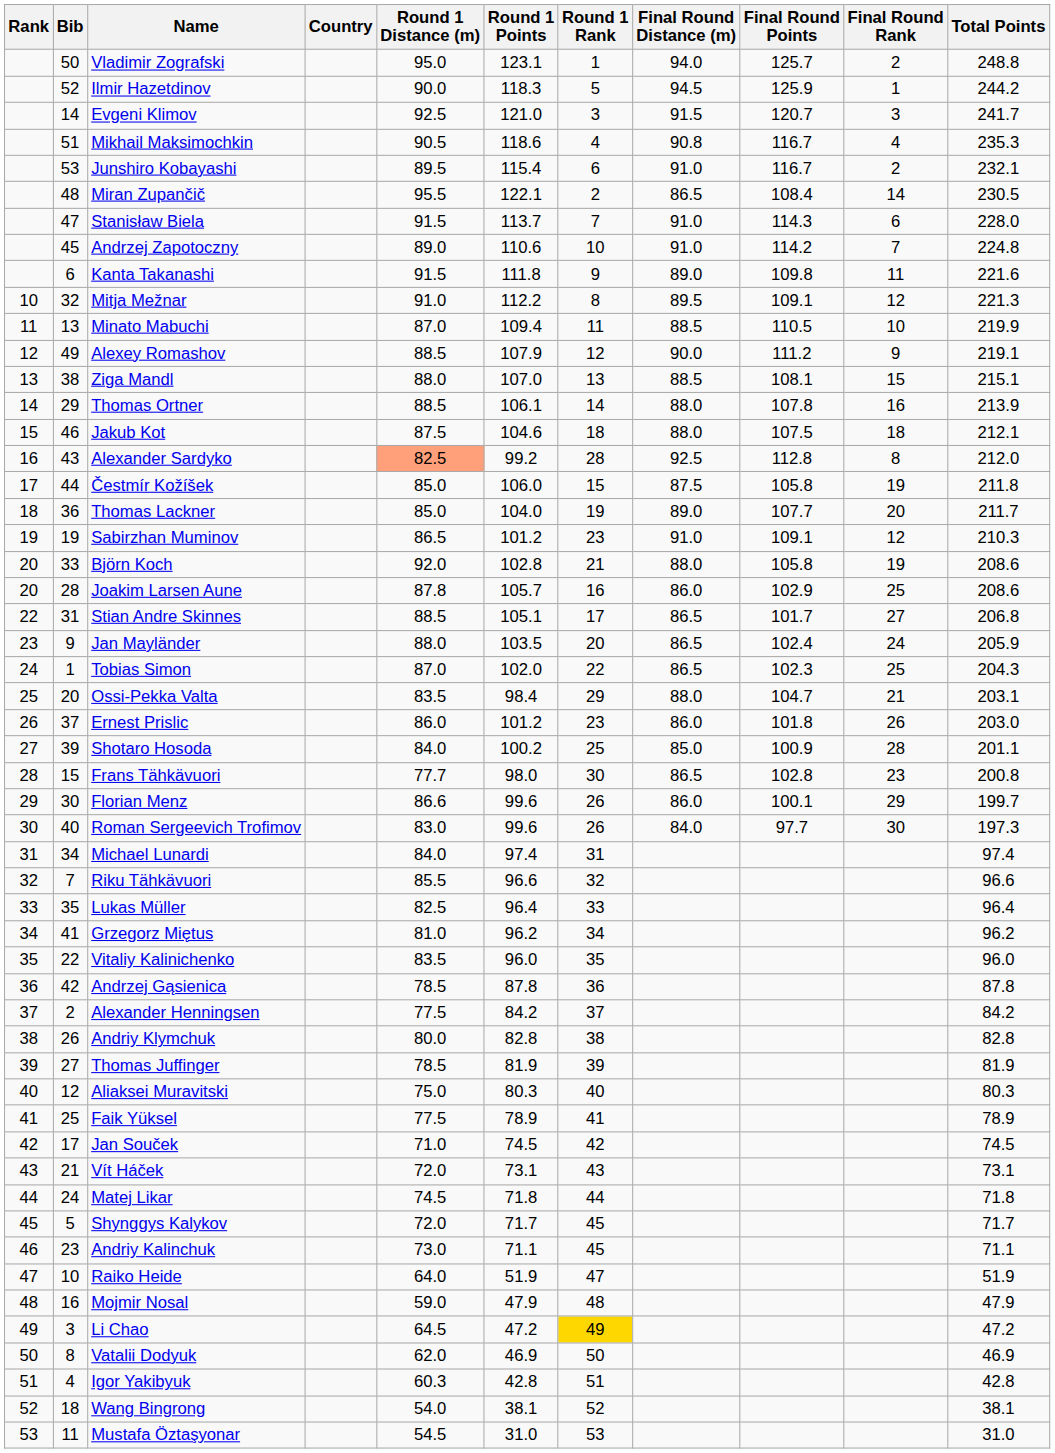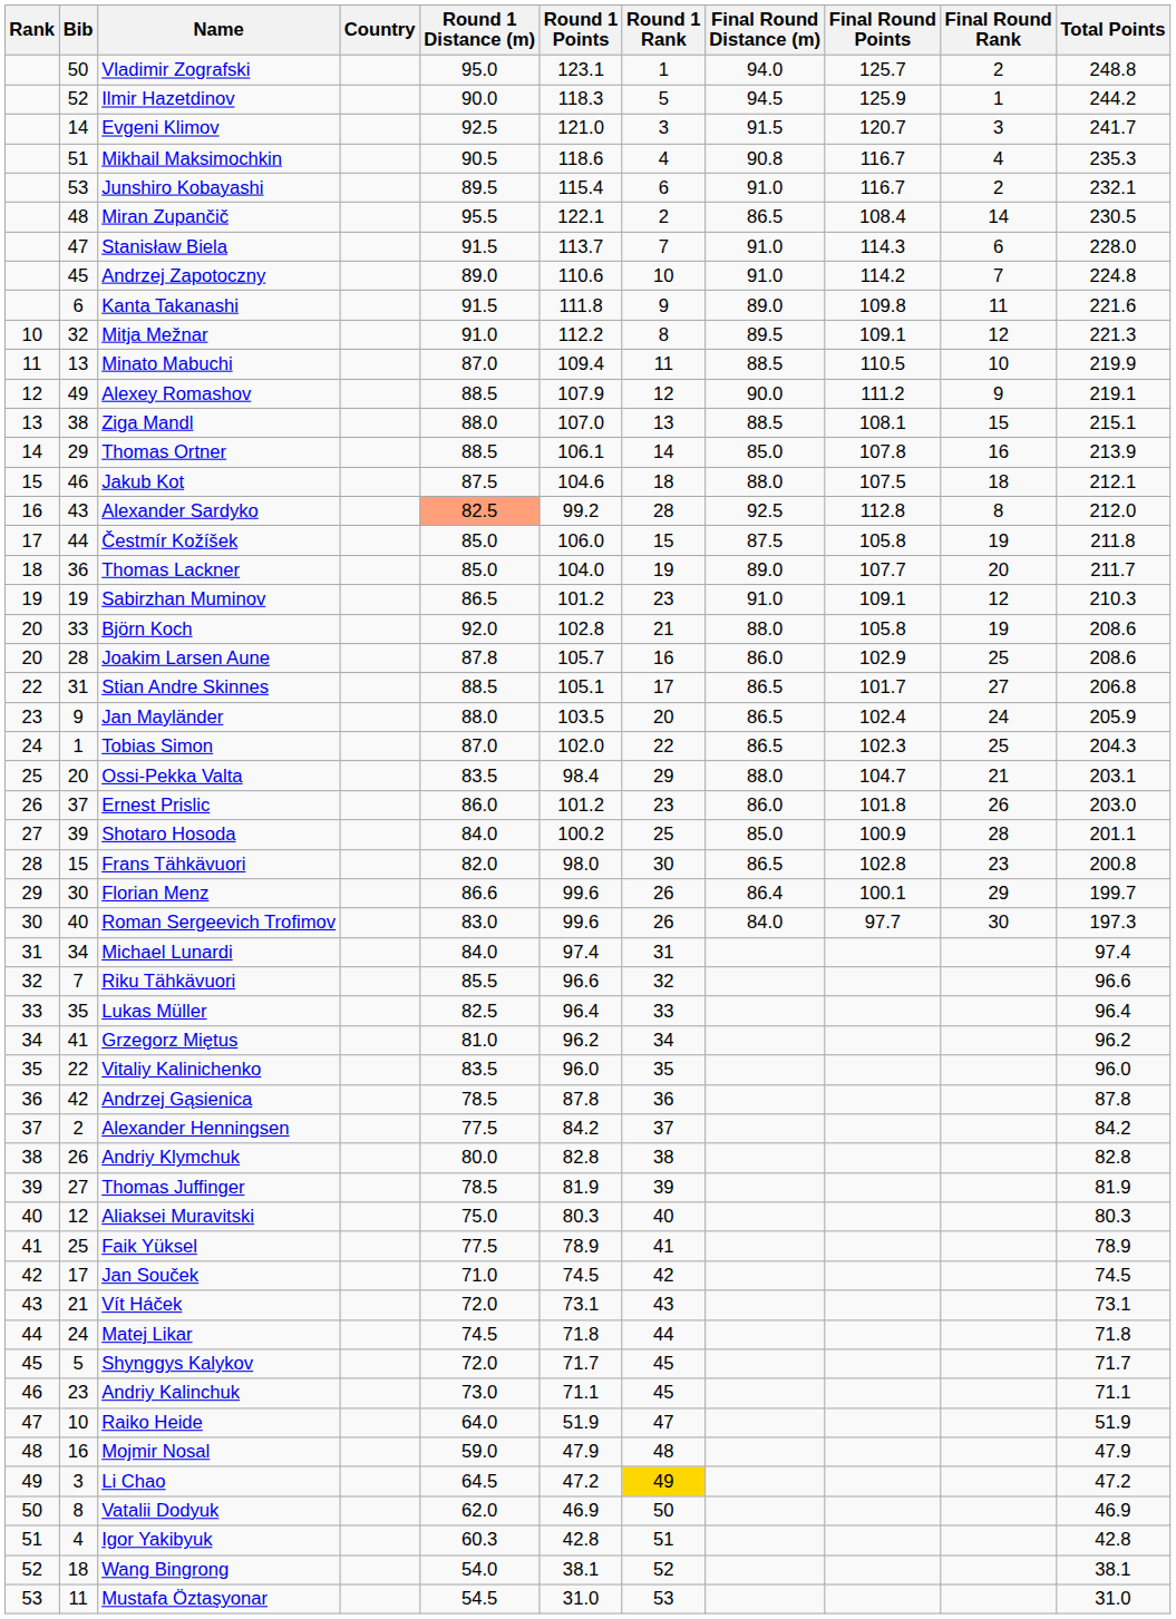 <table class="wikitable sortable" style="text-align:center">
 <tr>
 <th>Rank</th>
 <th>Bib</th>
 <th>Name</th>
 <th>Country</th>
 <th>Round 1<br>Distance (m)</th>
 <th>Round 1<br>Points</th>
 <th>Round 1<br>Rank</th>
 <th>Final Round <br>Distance (m)</th>
 <th>Final Round <br>Points</th>
 <th>Final Round<br> Rank</th>
 <th>Total Points</th>
 </tr>
 <tr>
 <td></td>
 <td>50</td>
 <td align=left><a href='#'>Vladimir Zografski</a></td>
 <td align=left></td>
 <td>95.0</td>
 <td>123.1</td>
 <td>1</td>
 <td>94.0</td>
 <td>125.7</td>
 <td>2</td>
 <td>248.8</td>
 </tr>
 <tr>
 <td></td>
 <td>52</td>
 <td align=left><a href='#'>Ilmir Hazetdinov</a></td>
 <td align=left></td>
 <td>90.0</td>
 <td>118.3</td>
 <td>5</td>
 <td>94.5</td>
 <td>125.9</td>
 <td>1</td>
 <td>244.2</td>
 </tr>
 <tr>
 <td></td>
 <td>14</td>
 <td align=left><a href='#'>Evgeni Klimov</a></td>
 <td align=left></td>
 <td>92.5</td>
 <td>121.0</td>
 <td>3</td>
 <td>91.5</td>
 <td>120.7</td>
 <td>3</td>
 <td>241.7</td>
 </tr>
 <tr>
 <td></td>
 <td>51</td>
 <td align=left><a href='#'>Mikhail Maksimochkin</a></td>
 <td align=left></td>
 <td>90.5</td>
 <td>118.6</td>
 <td>4</td>
 <td>90.8</td>
 <td>116.7</td>
 <td>4</td>
 <td>235.3</td>
 </tr>
 <tr>
 <td></td>
 <td>53</td>
 <td align=left><a href='#'>Junshiro Kobayashi</a></td>
 <td align=left></td>
 <td>89.5</td>
 <td>115.4</td>
 <td>6</td>
 <td>91.0</td>
 <td>116.7</td>
 <td>2</td>
 <td>232.1</td>
 </tr>
 <tr>
 <td></td>
 <td>48</td>
 <td align=left><a href='#'>Miran Zupančič</a></td>
 <td align=left></td>
 <td>95.5</td>
 <td>122.1</td>
 <td>2</td>
 <td>86.5</td>
 <td>108.4</td>
 <td>14</td>
 <td>230.5</td>
 </tr>
 <tr>
 <td></td>
 <td>47</td>
 <td align=left><a href='#'>Stanisław Biela</a></td>
 <td align=left></td>
 <td>91.5</td>
 <td>113.7</td>
 <td>7</td>
 <td>91.0</td>
 <td>114.3</td>
 <td>6</td>
 <td>228.0</td>
 </tr>
 <tr>
 <td></td>
 <td>45</td>
 <td align=left><a href='#'>Andrzej Zapotoczny</a></td>
 <td align=left></td>
 <td>89.0</td>
 <td>110.6</td>
 <td>10</td>
 <td>91.0</td>
 <td>114.2</td>
 <td>7</td>
 <td>224.8</td>
 </tr>
 <tr>
 <td></td>
 <td>6</td>
 <td align=left><a href='#'>Kanta Takanashi</a></td>
 <td align=left></td>
 <td>91.5</td>
 <td>111.8</td>
 <td>9</td>
 <td>89.0</td>
 <td>109.8</td>
 <td>11</td>
 <td>221.6</td>
 </tr>
 <tr>
 <td>10</td>
 <td>32</td>
 <td align=left><a href='#'>Mitja Mežnar</a></td>
 <td align=left></td>
 <td>91.0</td>
 <td>112.2</td>
 <td>8</td>
 <td>89.5</td>
 <td>109.1</td>
 <td>12</td>
 <td>221.3</td>
 </tr>
 <tr>
 <td>11</td>
 <td>13</td>
 <td align=left><a href='#'>Minato Mabuchi</a></td>
 <td align=left></td>
 <td>87.0</td>
 <td>109.4</td>
 <td>11</td>
 <td>88.5</td>
 <td>110.5</td>
 <td>10</td>
 <td>219.9</td>
 </tr>
 <tr>
 <td>12</td>
 <td>49</td>
 <td align=left><a href='#'>Alexey Romashov</a></td>
 <td align=left></td>
 <td>88.5</td>
 <td>107.9</td>
 <td>12</td>
 <td>90.0</td>
 <td>111.2</td>
 <td>9</td>
 <td>219.1</td>
 </tr>
 <tr>
 <td>13</td>
 <td>38</td>
 <td align=left><a href='#'>Ziga Mandl</a></td>
 <td align=left></td>
 <td>88.0</td>
 <td>107.0</td>
 <td>13</td>
 <td>88.5</td>
 <td>108.1</td>
 <td>15</td>
 <td>215.1</td>
 </tr>
 <tr>
 <td>14</td>
 <td>29</td>
 <td align=left><a href='#'>Thomas Ortner</a></td>
 <td align=left></td>
 <td>88.5</td>
 <td>106.1</td>
 <td>14</td>
-<td>88.0</td>
+<td>85.0</td>
 <td>107.8</td>
 <td>16</td>
 <td>213.9</td>
 </tr>
 <tr>
 <td>15</td>
 <td>46</td>
 <td align=left><a href='#'>Jakub Kot</a></td>
 <td align=left></td>
 <td>87.5</td>
 <td>104.6</td>
 <td>18</td>
 <td>88.0</td>
 <td>107.5</td>
 <td>18</td>
 <td>212.1</td>
 </tr>
 <tr>
 <td>16</td>
 <td>43</td>
 <td align=left><a href='#'>Alexander Sardyko</a></td>
 <td align=left></td>
 <td style="background: lightsalmon;">82.5</td>
 <td>99.2</td>
 <td>28</td>
 <td>92.5</td>
 <td>112.8</td>
 <td>8</td>
 <td>212.0</td>
 </tr>
 <tr>
 <td>17</td>
 <td>44</td>
 <td align=left><a href='#'>Čestmír Kožíšek</a></td>
 <td align=left></td>
 <td>85.0</td>
 <td>106.0</td>
 <td>15</td>
 <td>87.5</td>
 <td>105.8</td>
 <td>19</td>
 <td>211.8</td>
 </tr>
 <tr>
 <td>18</td>
 <td>36</td>
 <td align=left><a href='#'>Thomas Lackner</a></td>
 <td align=left></td>
 <td>85.0</td>
 <td>104.0</td>
 <td>19</td>
 <td>89.0</td>
 <td>107.7</td>
 <td>20</td>
 <td>211.7</td>
 </tr>
 <tr>
 <td>19</td>
 <td>19</td>
 <td align=left><a href='#'>Sabirzhan Muminov</a></td>
 <td align=left></td>
 <td>86.5</td>
 <td>101.2</td>
 <td>23</td>
 <td>91.0</td>
 <td>109.1</td>
 <td>12</td>
 <td>210.3</td>
 </tr>
 <tr>
 <td>20</td>
 <td>33</td>
 <td align=left><a href='#'>Björn Koch</a></td>
 <td align=left></td>
 <td>92.0</td>
 <td>102.8</td>
 <td>21</td>
 <td>88.0</td>
 <td>105.8</td>
 <td>19</td>
 <td>208.6</td>
 </tr>
 <tr>
 <td>20</td>
 <td>28</td>
 <td align=left><a href='#'>Joakim Larsen Aune</a></td>
 <td align=left></td>
 <td>87.8</td>
 <td>105.7</td>
 <td>16</td>
 <td>86.0</td>
 <td>102.9</td>
 <td>25</td>
 <td>208.6</td>
 </tr>
 <tr>
 <td>22</td>
 <td>31</td>
 <td align=left><a href='#'>Stian Andre Skinnes</a></td>
 <td align=left></td>
 <td>88.5</td>
 <td>105.1</td>
 <td>17</td>
 <td>86.5</td>
 <td>101.7</td>
 <td>27</td>
 <td>206.8</td>
 </tr>
 <tr>
 <td>23</td>
 <td>9</td>
 <td align=left><a href='#'>Jan Mayländer</a></td>
 <td align=left></td>
 <td>88.0</td>
 <td>103.5</td>
 <td>20</td>
 <td>86.5</td>
 <td>102.4</td>
 <td>24</td>
 <td>205.9</td>
 </tr>
 <tr>
 <td>24</td>
 <td>1</td>
 <td align=left><a href='#'>Tobias Simon</a></td>
 <td align=left></td>
 <td>87.0</td>
 <td>102.0</td>
 <td>22</td>
 <td>86.5</td>
 <td>102.3</td>
 <td>25</td>
 <td>204.3</td>
 </tr>
 <tr>
 <td>25</td>
 <td>20</td>
 <td align=left><a href='#'>Ossi-Pekka Valta</a></td>
 <td align=left></td>
 <td>83.5</td>
 <td>98.4</td>
 <td>29</td>
 <td>88.0</td>
 <td>104.7</td>
 <td>21</td>
 <td>203.1</td>
 </tr>
 <tr>
 <td>26</td>
 <td>37</td>
 <td align=left><a href='#'>Ernest Prislic</a></td>
 <td align=left></td>
 <td>86.0</td>
 <td>101.2</td>
 <td>23</td>
 <td>86.0</td>
 <td>101.8</td>
 <td>26</td>
 <td>203.0</td>
 </tr>
 <tr>
 <td>27</td>
 <td>39</td>
 <td align=left><a href='#'>Shotaro Hosoda</a></td>
 <td align=left></td>
 <td>84.0</td>
 <td>100.2</td>
 <td>25</td>
 <td>85.0</td>
 <td>100.9</td>
 <td>28</td>
 <td>201.1</td>
 </tr>
 <tr>
 <td>28</td>
 <td>15</td>
 <td align=left><a href='#'>Frans Tähkävuori</a></td>
 <td align=left></td>
-<td>77.7</td>
+<td>82.0</td>
 <td>98.0</td>
 <td>30</td>
 <td>86.5</td>
 <td>102.8</td>
 <td>23</td>
 <td>200.8</td>
 </tr>
 <tr>
 <td>29</td>
 <td>30</td>
 <td align=left><a href='#'>Florian Menz</a></td>
 <td align=left></td>
 <td>86.6</td>
 <td>99.6</td>
 <td>26</td>
-<td>86.0</td>
+<td>86.4</td>
 <td>100.1</td>
 <td>29</td>
 <td>199.7</td>
 </tr>
 <tr>
 <td>30</td>
 <td>40</td>
 <td align=left><a href='#'>Roman Sergeevich Trofimov</a></td>
 <td align=left></td>
 <td>83.0</td>
 <td>99.6</td>
 <td>26</td>
 <td>84.0</td>
 <td>97.7</td>
 <td>30</td>
 <td>197.3</td>
 </tr>
 <tr>
 <td>31</td>
 <td>34</td>
 <td align=left><a href='#'>Michael Lunardi</a></td>
 <td align=left></td>
 <td>84.0</td>
 <td>97.4</td>
 <td>31</td>
 <td></td>
 <td></td>
 <td></td>
 <td>97.4</td>
 </tr>
 <tr>
 <td>32</td>
 <td>7</td>
 <td align=left><a href='#'>Riku Tähkävuori</a></td>
 <td align=left></td>
 <td>85.5</td>
 <td>96.6</td>
 <td>32</td>
 <td></td>
 <td></td>
 <td></td>
 <td>96.6</td>
 </tr>
 <tr>
 <td>33</td>
 <td>35</td>
 <td align=left><a href='#'>Lukas Müller</a></td>
 <td align=left></td>
 <td>82.5</td>
 <td>96.4</td>
 <td>33</td>
 <td></td>
 <td></td>
 <td></td>
 <td>96.4</td>
 </tr>
 <tr>
 <td>34</td>
 <td>41</td>
 <td align=left><a href='#'>Grzegorz Miętus</a></td>
 <td align=left></td>
 <td>81.0</td>
 <td>96.2</td>
 <td>34</td>
 <td></td>
 <td></td>
 <td></td>
 <td>96.2</td>
 </tr>
 <tr>
 <td>35</td>
 <td>22</td>
 <td align=left><a href='#'>Vitaliy Kalinichenko</a></td>
 <td align=left></td>
 <td>83.5</td>
 <td>96.0</td>
 <td>35</td>
 <td></td>
 <td></td>
 <td></td>
 <td>96.0</td>
 </tr>
 <tr>
 <td>36</td>
 <td>42</td>
 <td align=left><a href='#'>Andrzej Gąsienica</a></td>
 <td align=left></td>
 <td>78.5</td>
 <td>87.8</td>
 <td>36</td>
 <td></td>
 <td></td>
 <td></td>
 <td>87.8</td>
 </tr>
 <tr>
 <td>37</td>
 <td>2</td>
 <td align=left><a href='#'>Alexander Henningsen</a></td>
 <td align=left></td>
 <td>77.5</td>
 <td>84.2</td>
 <td>37</td>
 <td></td>
 <td></td>
 <td></td>
 <td>84.2</td>
 </tr>
 <tr>
 <td>38</td>
 <td>26</td>
 <td align=left><a href='#'>Andriy Klymchuk</a></td>
 <td align=left></td>
 <td>80.0</td>
 <td>82.8</td>
 <td>38</td>
 <td></td>
 <td></td>
 <td></td>
 <td>82.8</td>
 </tr>
 <tr>
 <td>39</td>
 <td>27</td>
 <td align=left><a href='#'>Thomas Juffinger</a></td>
 <td align=left></td>
 <td>78.5</td>
 <td>81.9</td>
 <td>39</td>
 <td></td>
 <td></td>
 <td></td>
 <td>81.9</td>
 </tr>
 <tr>
 <td>40</td>
 <td>12</td>
 <td align=left><a href='#'>Aliaksei Muravitski</a></td>
 <td align=left></td>
 <td>75.0</td>
 <td>80.3</td>
 <td>40</td>
 <td></td>
 <td></td>
 <td></td>
 <td>80.3</td>
 </tr>
 <tr>
 <td>41</td>
 <td>25</td>
 <td align=left><a href='#'>Faik Yüksel</a></td>
 <td align=left></td>
 <td>77.5</td>
 <td>78.9</td>
 <td>41</td>
 <td></td>
 <td></td>
 <td></td>
 <td>78.9</td>
 </tr>
 <tr>
 <td>42</td>
 <td>17</td>
 <td align=left><a href='#'>Jan Souček</a></td>
 <td align=left></td>
 <td>71.0</td>
 <td>74.5</td>
 <td>42</td>
 <td></td>
 <td></td>
 <td></td>
 <td>74.5</td>
 </tr>
 <tr>
 <td>43</td>
 <td>21</td>
 <td align=left><a href='#'>Vít Háček</a></td>
 <td align=left></td>
 <td>72.0</td>
 <td>73.1</td>
 <td>43</td>
 <td></td>
 <td></td>
 <td></td>
 <td>73.1</td>
 </tr>
 <tr>
 <td>44</td>
 <td>24</td>
 <td align=left><a href='#'>Matej Likar</a></td>
 <td align=left></td>
 <td>74.5</td>
 <td>71.8</td>
 <td>44</td>
 <td></td>
 <td></td>
 <td></td>
 <td>71.8</td>
 </tr>
 <tr>
 <td>45</td>
 <td>5</td>
 <td align=left><a href='#'>Shynggys Kalykov</a></td>
 <td align=left></td>
 <td>72.0</td>
 <td>71.7</td>
 <td>45</td>
 <td></td>
 <td></td>
 <td></td>
 <td>71.7</td>
 </tr>
 <tr>
 <td>46</td>
 <td>23</td>
 <td align=left><a href='#'>Andriy Kalinchuk</a></td>
 <td align=left></td>
 <td>73.0</td>
 <td>71.1</td>
 <td>45</td>
 <td></td>
 <td></td>
 <td></td>
 <td>71.1</td>
 </tr>
 <tr>
 <td>47</td>
 <td>10</td>
 <td align=left><a href='#'>Raiko Heide</a></td>
 <td align=left></td>
 <td>64.0</td>
 <td>51.9</td>
 <td>47</td>
 <td></td>
 <td></td>
 <td></td>
 <td>51.9</td>
 </tr>
 <tr>
 <td>48</td>
 <td>16</td>
 <td align=left><a href='#'>Mojmir Nosal</a></td>
 <td align=left></td>
 <td>59.0</td>
 <td>47.9</td>
 <td>48</td>
 <td></td>
 <td></td>
 <td></td>
 <td>47.9</td>
 </tr>
 <tr>
 <td>49</td>
 <td>3</td>
 <td align=left><a href='#'>Li Chao</a></td>
 <td align=left></td>
 <td>64.5</td>
 <td>47.2</td>
 <td style="background: gold;">49</td>
 <td></td>
 <td></td>
 <td></td>
 <td>47.2</td>
 </tr>
 <tr>
 <td>50</td>
 <td>8</td>
 <td align=left><a href='#'>Vatalii Dodyuk</a></td>
 <td align=left></td>
 <td>62.0</td>
 <td>46.9</td>
 <td>50</td>
 <td></td>
 <td></td>
 <td></td>
 <td>46.9</td>
 </tr>
 <tr>
 <td>51</td>
 <td>4</td>
 <td align=left><a href='#'>Igor Yakibyuk</a></td>
 <td align=left></td>
 <td>60.3</td>
 <td>42.8</td>
 <td>51</td>
 <td></td>
 <td></td>
 <td></td>
 <td>42.8</td>
 </tr>
 <tr>
 <td>52</td>
 <td>18</td>
 <td align=left><a href='#'>Wang Bingrong</a></td>
 <td align=left></td>
 <td>54.0</td>
 <td>38.1</td>
 <td>52</td>
 <td></td>
 <td></td>
 <td></td>
 <td>38.1</td>
 </tr>
 <tr>
 <td>53</td>
 <td>11</td>
 <td align=left><a href='#'>Mustafa Öztaşyonar</a></td>
 <td align=left></td>
 <td>54.5</td>
 <td>31.0</td>
 <td>53</td>
 <td></td>
 <td></td>
 <td></td>
 <td>31.0</td>
 </tr>
 </table>
